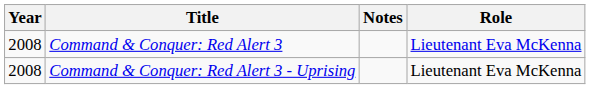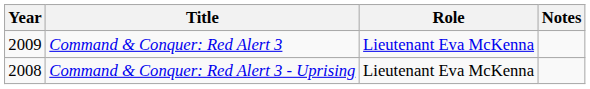 <table class="wikitable sortable">
 <tr>
 <th>Year</th>
 <th>Title</th>
+<th>Role</th>
 <th class = "unsortable">Notes</th>
-<th>Role</th>
 </tr>
 <tr>
-<td>2008</td>
+<td>2009</td>
 <td><em><a href='#'>Command & Conquer: Red Alert 3</a></em></td>
+<td><a href='#'>Lieutenant Eva McKenna</a></td>
 <td></td>
-<td><a href='#'>Lieutenant Eva McKenna</a></td>
 </tr>
 <tr>
 <td>2008</td>
 <td><em><a href='#'>Command & Conquer: Red Alert 3 - Uprising</a></em></td>
+<td>Lieutenant Eva McKenna</td>
 <td></td>
-<td>Lieutenant Eva McKenna</td>
 </tr>
 </table>
